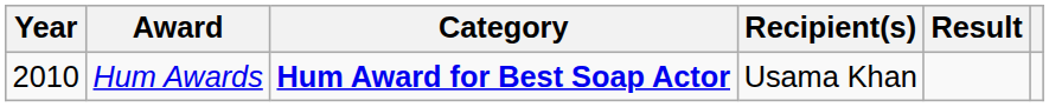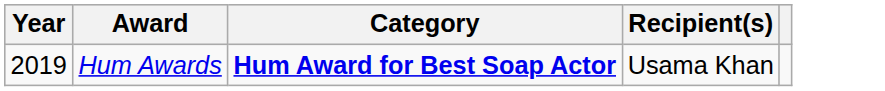 <table class="wikitable">
 <tr>
 <th>Year</th>
 <th>Award</th>
 <th>Category</th>
 <th>Recipient(s)</th>
-<th>Result</th>
 <th></th>
 </tr>
 <tr>
-<td>2010</td>
+<td>2019</td>
 <td><em><a href='#'>Hum Awards</a></em></td>
 <td><strong><a href='#'>Hum Award for Best Soap Actor</a></strong></td>
 <td>Usama Khan</td>
 <td></td>
-<td></td>
 </tr>
 </table>
